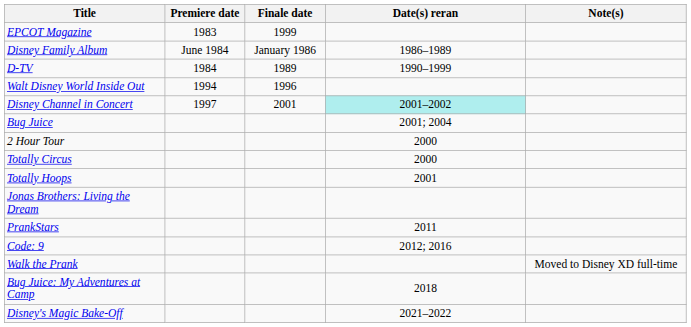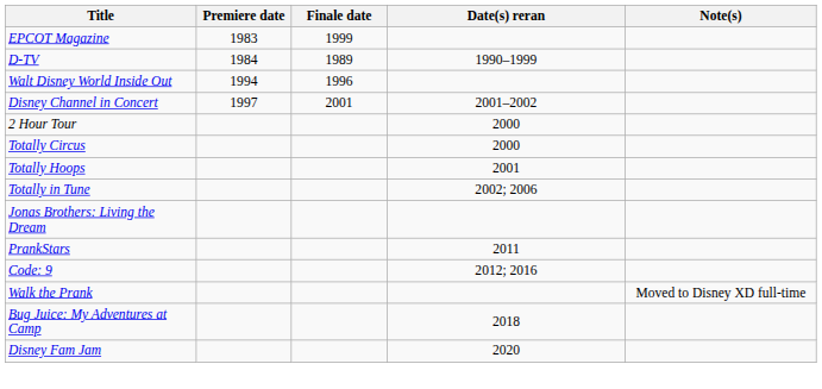 <table class="wikitable plainrowheaders sortable" style="width:75%;text-align:center;">
 <tr>
 <th scope="col" style="width:20%;">Title</th>
 <th scope="col" style="width:10%;">Premiere date</th>
 <th scope="col" style="width:10%;">Finale date</th>
 <th scope="col" style="width:25%;">Date(s) reran</th>
 <th class="unsortable" style="width:20%;">Note(s)</th>
 </tr>
 <tr>
 <td scope="row" style="text-align:left;"><em><a href='#'>EPCOT Magazine</a></em></td>
 <td>1983</td>
 <td>1999</td>
 <td></td>
-<td></td>
-</tr>
-<tr>
-<td scope="row" style="text-align:left;"><em><a href='#'>Disney Family Album</a></em></td>
-<td>June 1984</td>
-<td>January 1986</td>
-<td>1986–1989</td>
 <td></td>
 </tr>
 <tr>
 <td scope="row" style="text-align:left;"><em><a href='#'>D-TV</a></em></td>
 <td>1984</td>
 <td>1989</td>
 <td>1990–1999</td>
 <td></td>
 </tr>
 <tr>
 <td scope="row" style="text-align:left;"><em><a href='#'>Walt Disney World Inside Out</a></em></td>
 <td>1994</td>
 <td>1996</td>
 <td></td>
 <td></td>
 </tr>
 <tr>
 <td scope="row" style="text-align:left;"><em><a href='#'>Disney Channel in Concert</a></em></td>
 <td>1997</td>
 <td>2001</td>
-<td style="background: paleturquoise;">2001–2002</td>
-<td></td>
-</tr>
-<tr>
-<td scope="row" style="text-align:left;"><em><a href='#'>Bug Juice</a></em></td>
-<td></td>
-<td></td>
-<td>2001; 2004</td>
+<td>2001–2002</td>
 <td></td>
 </tr>
 <tr>
 <td scope="row" style="text-align:left;"><em>2 Hour Tour</em></td>
 <td></td>
 <td></td>
 <td>2000</td>
 <td></td>
 </tr>
 <tr>
 <td scope="row" style="text-align:left;"><em><a href='#'>Totally Circus</a></em></td>
 <td></td>
 <td></td>
 <td>2000</td>
 <td></td>
 </tr>
 <tr>
 <td scope="row" style="text-align:left;"><em><a href='#'>Totally Hoops</a></em></td>
 <td></td>
 <td></td>
 <td>2001</td>
+<td></td>
+</tr>
+<tr>
+<td scope="row" style="text-align:left;"><em><a href='#'>Totally in Tune</a></em></td>
+<td></td>
+<td></td>
+<td>2002; 2006</td>
 <td></td>
 </tr>
 <tr>
 <td scope="row" style="text-align:left;"><em><a href='#'>Jonas Brothers: Living the Dream</a></em></td>
 <td></td>
 <td></td>
 <td></td>
 <td></td>
 </tr>
 <tr>
 <td scope="row" style="text-align:left;"><em><a href='#'>PrankStars</a></em></td>
 <td></td>
 <td></td>
 <td>2011</td>
 <td></td>
 </tr>
 <tr>
 <td scope="row" style="text-align:left;"><em><a href='#'>Code: 9</a></em></td>
 <td></td>
 <td></td>
 <td>2012; 2016</td>
 <td></td>
 </tr>
 <tr>
 <td scope="row" style="text-align:left;"><em><a href='#'>Walk the Prank</a></em></td>
 <td></td>
 <td></td>
 <td></td>
 <td>Moved to Disney XD full-time</td>
 </tr>
 <tr>
 <td scope="row" style="text-align:left;"><em><a href='#'>Bug Juice: My Adventures at Camp</a></em></td>
 <td></td>
 <td></td>
 <td>2018</td>
 <td></td>
 </tr>
 <tr>
-<td scope="row" style="text-align:left;"><em><a href='#'>Disney's Magic Bake-Off</a></em></td>
+<td scope="row" style="text-align:left;"><em><a href='#'>Disney Fam Jam</a></em></td>
 <td></td>
 <td></td>
-<td>2021–2022</td>
+<td>2020</td>
 <td></td>
 </tr>
 </table>
